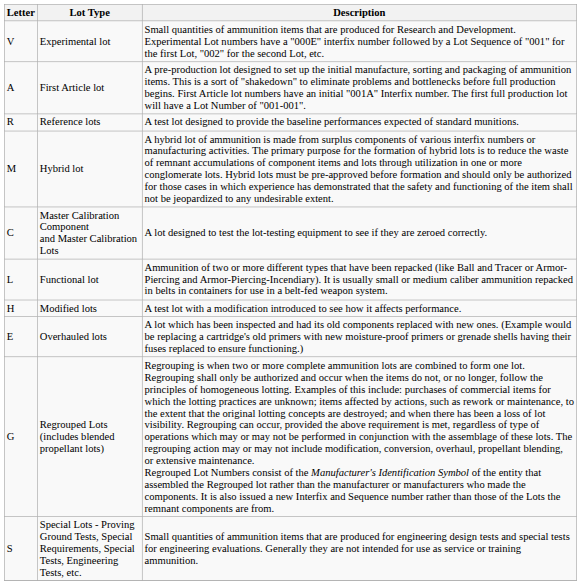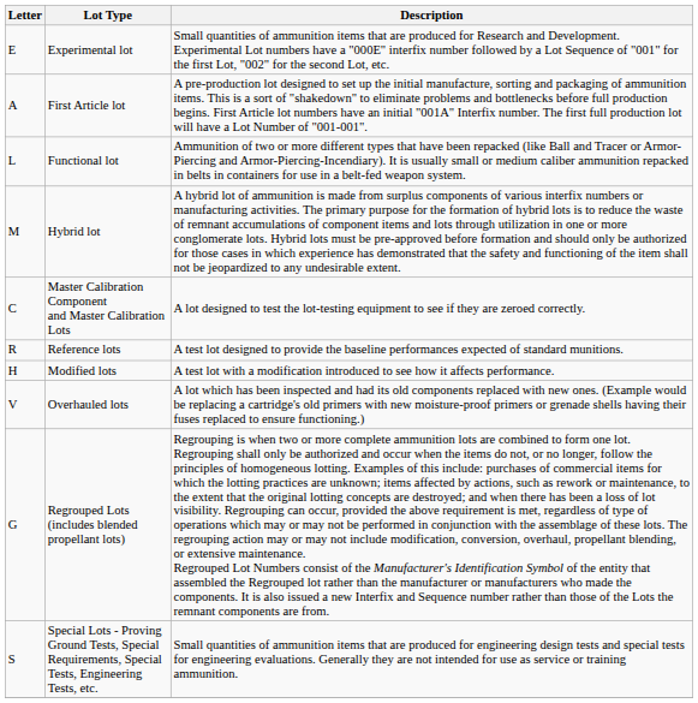 <table class="wikitable">
 <tr>
 <th>Letter</th>
 <th>Lot Type</th>
 <th>Description</th>
 </tr>
 <tr>
-<td>V</td>
+<td>E</td>
 <td>Experimental lot</td>
 <td>Small quantities of ammunition items that are produced for Research and Development. Experimental Lot numbers have a "000E" interfix number followed by a Lot Sequence of "001" for the first Lot, "002" for the second Lot, etc.</td>
 </tr>
 <tr>
 <td>A</td>
 <td>First Article lot</td>
 <td>A pre-production lot designed to set up the initial manufacture, sorting and packaging of ammunition items. This is a sort of "shakedown" to eliminate problems and bottlenecks before full production begins. First Article lot numbers have an initial "001A" Interfix number. The first full production lot will have a Lot Number of "001-001".</td>
 </tr>
 <tr>
-<td>R</td>
-<td>Reference lots</td>
-<td>A test lot designed to provide the baseline performances expected of standard munitions.</td>
+<td>L</td>
+<td>Functional lot</td>
+<td>Ammunition of two or more different types that have been repacked (like Ball and Tracer or Armor-Piercing and Armor-Piercing-Incendiary). It is usually small or medium caliber ammunition repacked in belts in containers for use in a belt-fed weapon system.</td>
 </tr>
 <tr>
 <td>M</td>
 <td>Hybrid lot</td>
 <td>A hybrid lot of ammunition is made from surplus components of various interfix numbers or manufacturing activities. The primary purpose for the formation of hybrid lots is to reduce the waste of remnant accumulations of component items and lots through utilization in one or more conglomerate lots. Hybrid lots must be pre-approved before formation and should only be authorized for those cases in which experience has demonstrated that the safety and functioning of the item shall not be jeopardized to any undesirable extent.</td>
 </tr>
 <tr>
 <td>C</td>
 <td>Master Calibration Component<br> and Master Calibration Lots</td>
 <td>A lot designed to test the lot-testing equipment to see if they are zeroed correctly.</td>
 </tr>
 <tr>
-<td>L</td>
-<td>Functional lot</td>
-<td>Ammunition of two or more different types that have been repacked (like Ball and Tracer or Armor-Piercing and Armor-Piercing-Incendiary). It is usually small or medium caliber ammunition repacked in belts in containers for use in a belt-fed weapon system.</td>
+<td>R</td>
+<td>Reference lots</td>
+<td>A test lot designed to provide the baseline performances expected of standard munitions.</td>
 </tr>
 <tr>
 <td>H</td>
 <td>Modified lots</td>
 <td>A test lot with a modification introduced to see how it affects performance.</td>
 </tr>
 <tr>
-<td>E</td>
+<td>V</td>
 <td>Overhauled lots</td>
 <td>A lot which has been inspected and had its old components replaced with new ones. (Example would be replacing a cartridge's old primers with new moisture-proof primers or grenade shells having their fuses replaced to ensure functioning.)</td>
 </tr>
 <tr>
 <td>G</td>
 <td>Regrouped Lots (includes blended propellant lots)</td>
 <td>Regrouping is when two or more complete ammunition lots are combined to form one lot.  Regrouping shall only be authorized and occur when the items do not, or no longer, follow the principles of homogeneous lotting.  Examples of this include: purchases of commercial items for which the lotting practices are unknown; items affected by actions, such as rework or maintenance, to the extent that the original lotting concepts are destroyed; and when there has been a loss of lot visibility.  Regrouping can occur, provided the above requirement is met, regardless of type of operations which may or may not be performed in conjunction with the assemblage of these lots.  The regrouping action may or may not include modification, conversion, overhaul, propellant blending, or extensive maintenance.<br>Regrouped Lot Numbers consist of the <em>Manufacturer's Identification Symbol</em> of the entity that assembled the Regrouped lot rather than the manufacturer or manufacturers who made the components. It is also issued a new Interfix and Sequence number rather than those of the Lots the remnant components are from.</td>
 </tr>
 <tr>
 <td>S</td>
 <td>Special Lots - Proving Ground Tests, Special Requirements, Special Tests, Engineering Tests, etc.</td>
 <td>Small quantities of ammunition items that are produced for engineering design tests and special tests for engineering evaluations. Generally they are not intended for use as service or training ammunition.</td>
 </tr>
 <tr>
 </tr>
 </table>
